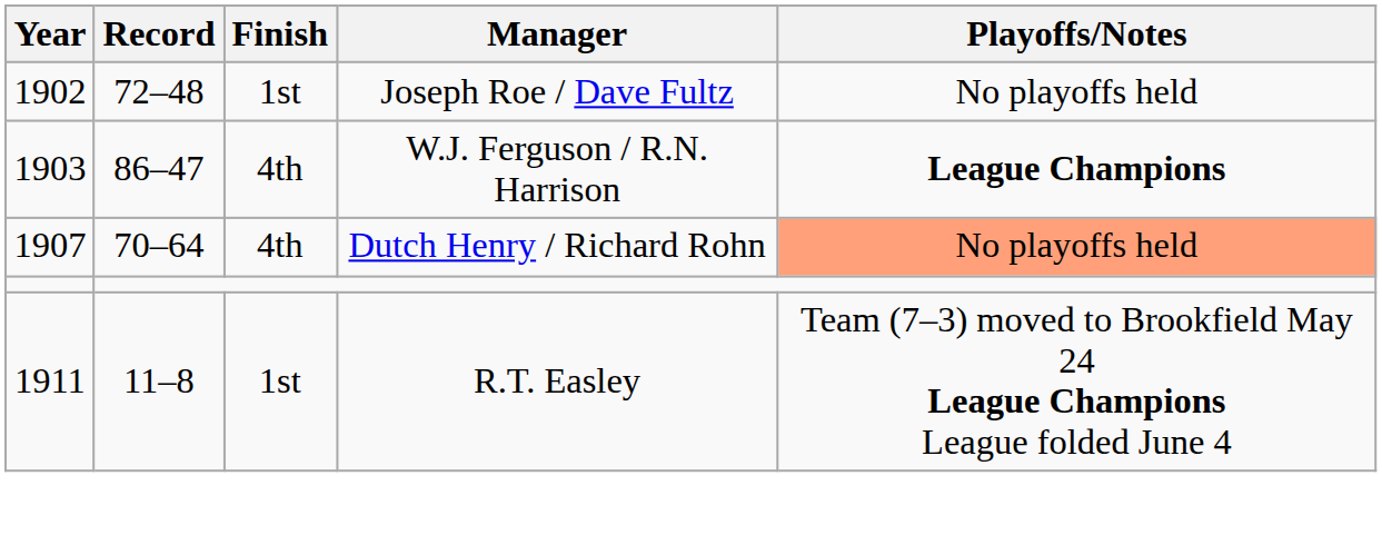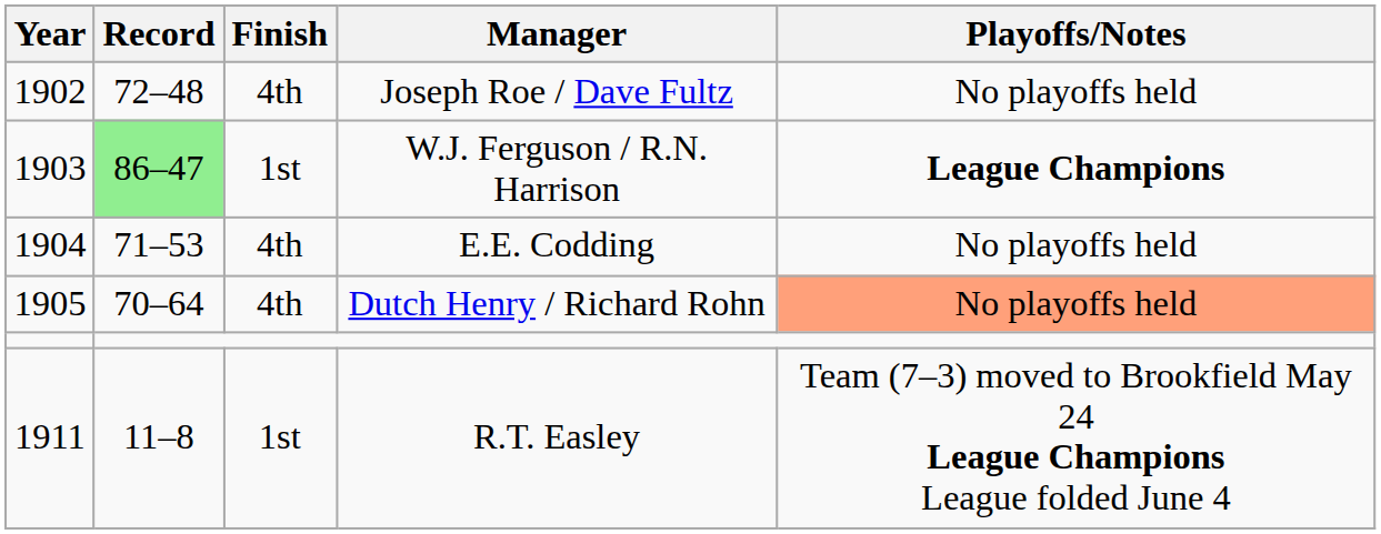 <table class="wikitable" style="text-align:center">
 <tr>
 <th>Year</th>
 <th>Record</th>
 <th>Finish</th>
 <th>Manager</th>
 <th>Playoffs/Notes</th>
 </tr>
 <tr align=center>
 <td>1902</td>
 <td>72–48</td>
-<td>1st</td>
+<td>4th</td>
 <td>Joseph Roe / <a href='#'>Dave Fultz</a></td>
 <td>No playoffs held</td>
 </tr>
 <tr align=center>
 <td>1903</td>
-<td>86–47</td>
-<td>4th</td>
+<td style="background: lightgreen;">86–47</td>
+<td>1st</td>
 <td>W.J. Ferguson / R.N. Harrison</td>
 <td><strong>League Champions</strong></td>
 </tr>
 <tr align=center>
-<td>1907</td>
+<td>1904</td>
+<td>71–53</td>
+<td>4th</td>
+<td>E.E. Codding</td>
+<td>No playoffs held</td>
+</tr>
+<tr align=center>
+<td>1905</td>
 <td>70–64</td>
 <td>4th</td>
 <td><a href='#'>Dutch Henry</a> / Richard Rohn</td>
 <td style="background: lightsalmon;">No playoffs held</td>
 </tr>
 <tr align=center>
 <td></td>
 </tr>
 <tr align=center>
 <td>1911</td>
 <td>11–8</td>
 <td>1st</td>
 <td>R.T. Easley</td>
 <td>Team (7–3) moved to Brookfield May 24<br><strong>League Champions</strong><br>League folded June 4</td>
 </tr>
 </table>
